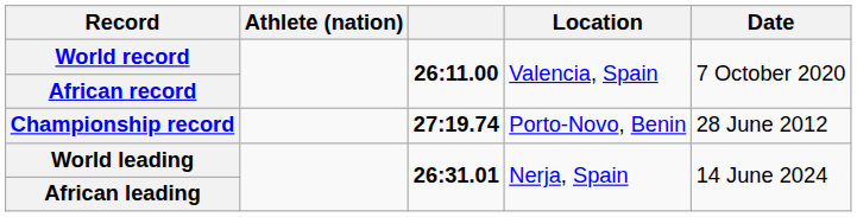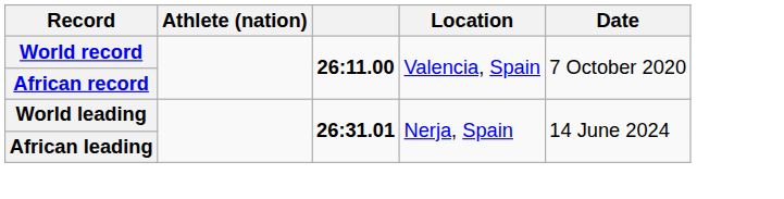 <table class="wikitable">
 <tr>
 <th scope="col">Record</th>
 <th scope="col">Athlete (nation)</th>
 <th scope="col"></th>
 <th scope="col">Location</th>
 <th scope="col">Date</th>
 </tr>
 <tr>
 <th scope="row"><a href='#'>World record</a></th>
 <td rowspan="2"></td>
 <td rowspan="2" align="center"><strong>26:11.00</strong></td>
 <td rowspan="2"><a href='#'>Valencia</a>, <a href='#'>Spain</a></td>
 <td rowspan="2">7 October 2020</td>
 </tr>
 <tr>
 <th scope="row"><a href='#'>African record</a></th>
 </tr>
 <tr>
-<th><a href='#'>Championship record</a></th>
-<td></td>
-<td align="center"><strong>27:19.74</strong></td>
-<td><a href='#'>Porto-Novo</a>, <a href='#'>Benin</a></td>
-<td>28 June 2012</td>
-</tr>
-<tr>
 <th scope="row">World leading</th>
 <td rowspan="2"></td>
 <td rowspan="2" align="center"><strong>26:31.01</strong></td>
 <td rowspan="2"><a href='#'>Nerja</a>, <a href='#'>Spain</a></td>
 <td rowspan="2">14 June 2024</td>
 </tr>
 <tr>
 <th scope="row">African leading</th>
 </tr>
 </table>
